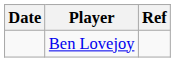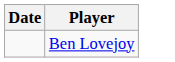 <table class="wikitable">
 <tr>
 <th>Date</th>
 <th>Player</th>
-<th>Ref</th>
 </tr>
 <tr>
 <td></td>
 <td><a href='#'>Ben Lovejoy</a></td>
-<td></td>
 </tr>
 </table>
